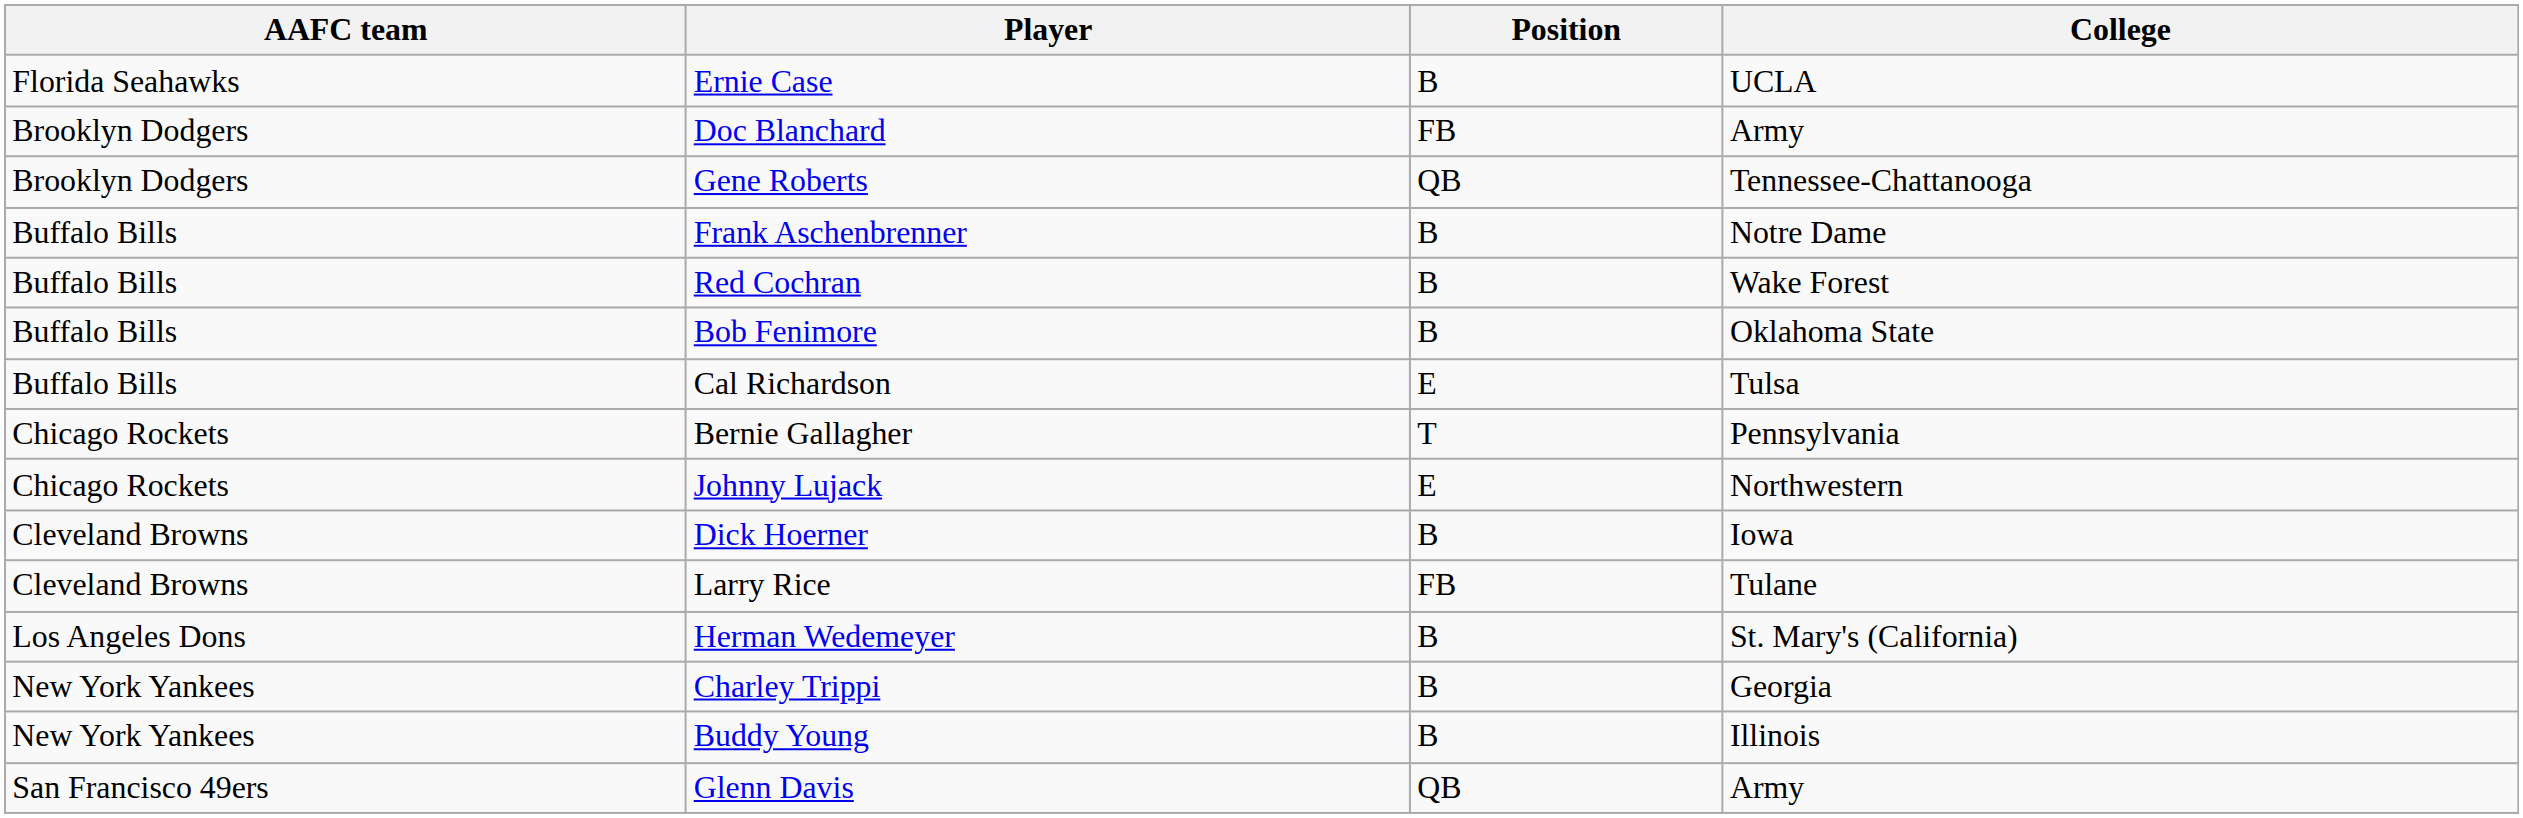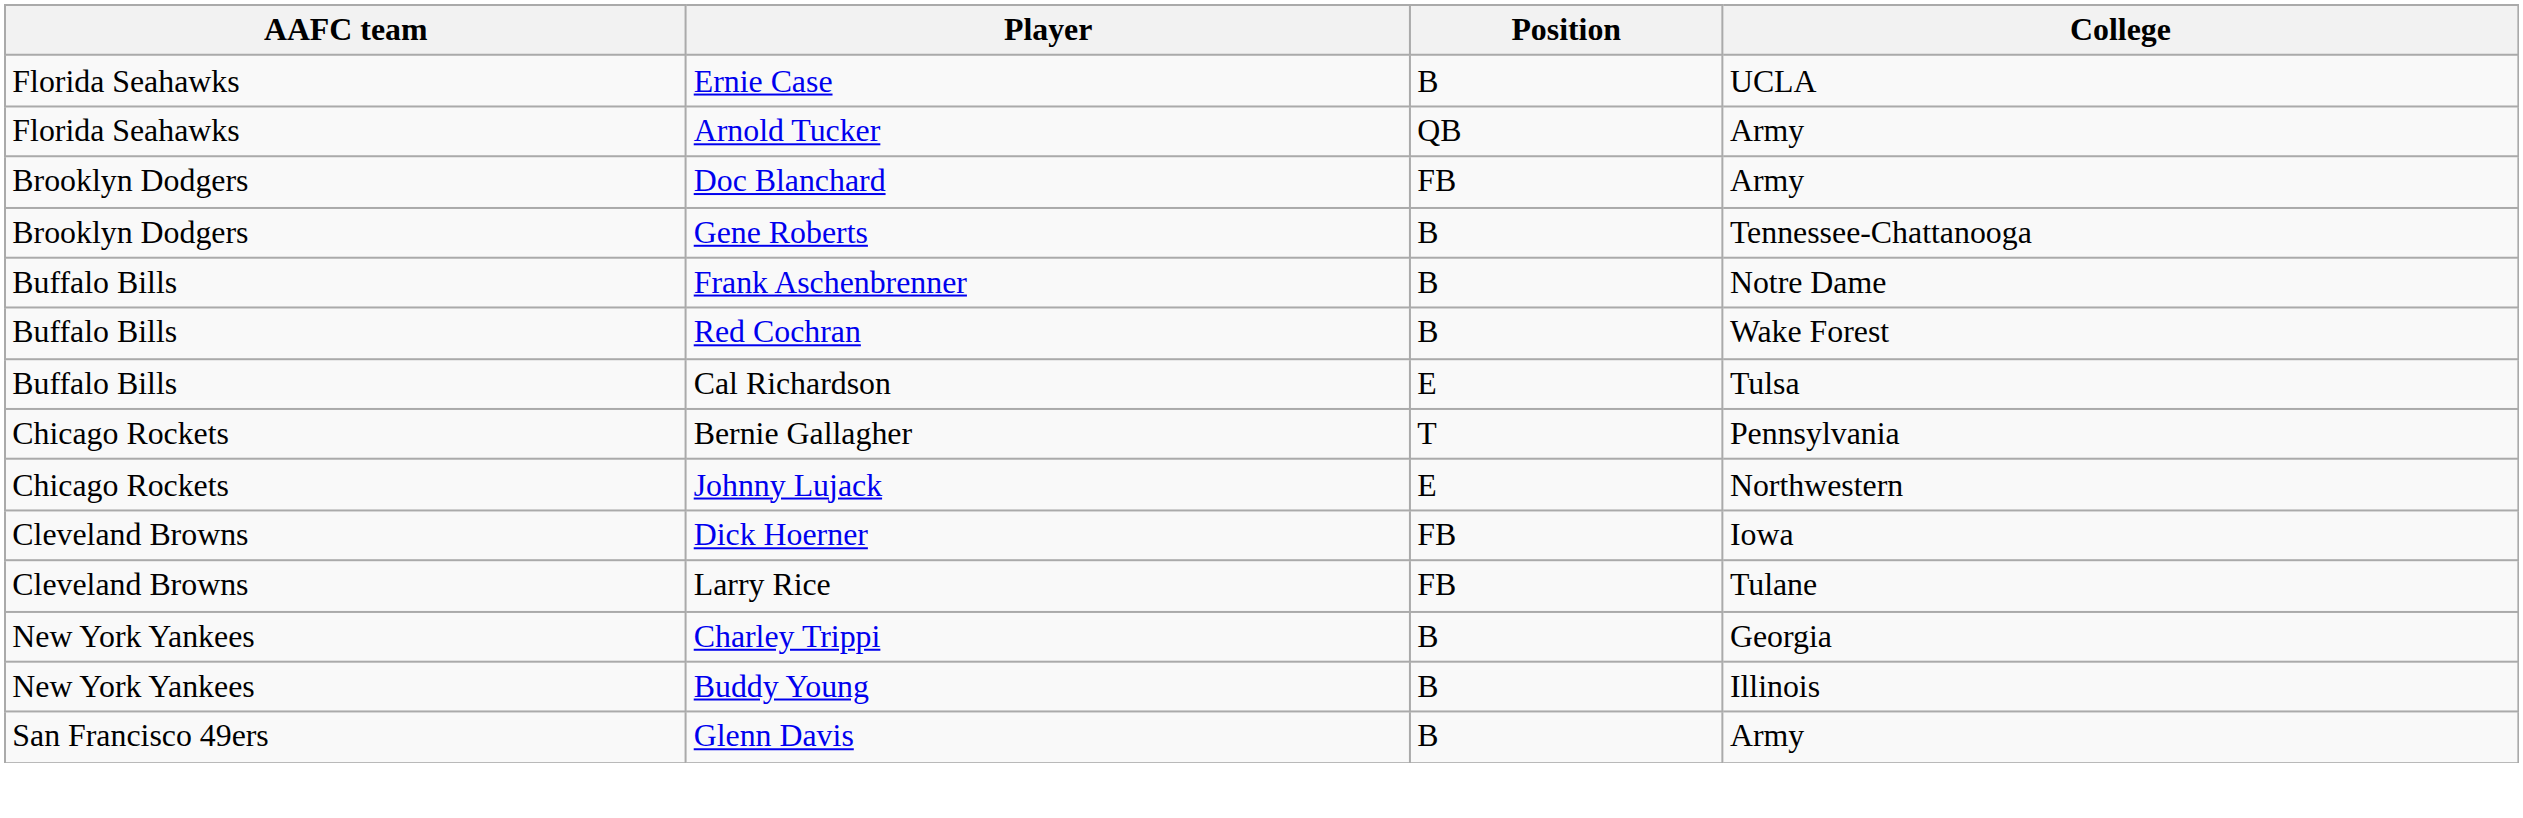 <table class="wikitable sortable sortable" style="width: 100%">
 <tr>
 <th>AAFC team</th>
 <th>Player</th>
 <th>Position</th>
 <th>College</th>
 </tr>
 <tr>
 <td>Florida Seahawks</td>
 <td><a href='#'>Ernie Case</a></td>
 <td>B</td>
 <td>UCLA</td>
 </tr>
 <tr>
+<td>Florida Seahawks</td>
+<td><a href='#'>Arnold Tucker</a></td>
+<td>QB</td>
+<td>Army</td>
+</tr>
+<tr>
 <td>Brooklyn Dodgers</td>
 <td><a href='#'>Doc Blanchard</a></td>
 <td>FB</td>
 <td>Army</td>
 </tr>
 <tr>
 <td>Brooklyn Dodgers</td>
 <td><a href='#'>Gene Roberts</a></td>
-<td>QB</td>
+<td>B</td>
 <td>Tennessee-Chattanooga</td>
 </tr>
 <tr>
 <td>Buffalo Bills</td>
 <td><a href='#'>Frank Aschenbrenner</a></td>
 <td>B</td>
 <td>Notre Dame</td>
 </tr>
 <tr>
 <td>Buffalo Bills</td>
 <td><a href='#'>Red Cochran</a></td>
 <td>B</td>
 <td>Wake Forest</td>
-</tr>
-<tr>
-<td>Buffalo Bills</td>
-<td><a href='#'>Bob Fenimore</a></td>
-<td>B</td>
-<td>Oklahoma State</td>
 </tr>
 <tr>
 <td>Buffalo Bills</td>
 <td>Cal Richardson</td>
 <td>E</td>
 <td>Tulsa</td>
 </tr>
 <tr>
 <td>Chicago Rockets</td>
 <td>Bernie Gallagher</td>
 <td>T</td>
 <td>Pennsylvania</td>
 </tr>
 <tr>
 <td>Chicago Rockets</td>
 <td><a href='#'>Johnny Lujack</a></td>
 <td>E</td>
 <td>Northwestern</td>
 </tr>
 <tr>
 <td>Cleveland Browns</td>
 <td><a href='#'>Dick Hoerner</a></td>
-<td>B</td>
+<td>FB</td>
 <td>Iowa</td>
 </tr>
 <tr>
 <td>Cleveland Browns</td>
 <td>Larry Rice</td>
 <td>FB</td>
 <td>Tulane</td>
-</tr>
-<tr>
-<td>Los Angeles Dons</td>
-<td><a href='#'>Herman Wedemeyer</a></td>
-<td>B</td>
-<td>St. Mary's (California)</td>
 </tr>
 <tr>
 <td>New York Yankees</td>
 <td><a href='#'>Charley Trippi</a></td>
 <td>B</td>
 <td>Georgia</td>
 </tr>
 <tr>
 <td>New York Yankees</td>
 <td><a href='#'>Buddy Young</a></td>
 <td>B</td>
 <td>Illinois</td>
 </tr>
 <tr>
 <td>San Francisco 49ers</td>
 <td><a href='#'>Glenn Davis</a></td>
-<td>QB</td>
+<td>B</td>
 <td>Army</td>
 </tr>
 </table>
